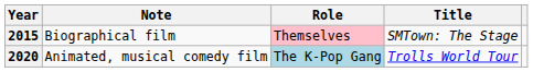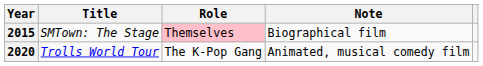 <table class="wikitable plainrowheaders">
 <tr>
 <th scope="col">Year</th>
+<th scope="col">Title</th>
+<th scope="col">Role</th>
 <th scope="col">Note</th>
-<th scope="col">Role</th>
-<th scope="col">Title</th>
 <th scope="col"></th>
 </tr>
 <tr>
 <th scope="row">2015</th>
+<td><em>SMTown: The Stage</em></td>
+<td style="background: pink;">Themselves</td>
 <td>Biographical film</td>
-<td style="background: pink;">Themselves</td>
-<td><em>SMTown: The Stage</em></td>
 <td style="text-align:center"></td>
 </tr>
 <tr>
 <th scope="row">2020</th>
+<td><em><a href='#'>Trolls World Tour</a></em></td>
+<td>The K-Pop Gang</td>
 <td>Animated, musical comedy film</td>
-<td style="background: lightblue;">The K-Pop Gang</td>
-<td><em><a href='#'>Trolls World Tour</a></em></td>
 <td style="text-align:center"></td>
 </tr>
 </table>
